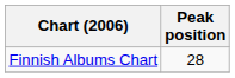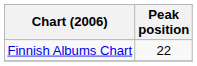 <table class="wikitable sortable" border="1">
 <tr>
 <th>Chart (2006)</th>
 <th>Peak<br>position</th>
 </tr>
 <tr>
 <td><a href='#'>Finnish Albums Chart</a></td>
-<td align="center">28</td>
+<td align="center">22</td>
 </tr>
 <tr>
 </tr>
 </table>
